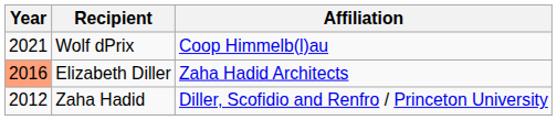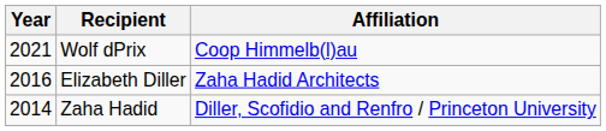 <table class="wikitable">
 <tr>
 <th>Year</th>
 <th>Recipient</th>
 <th>Affiliation</th>
 </tr>
 <tr>
 <td>2021</td>
 <td>Wolf dPrix</td>
 <td><a href='#'>Coop Himmelb(l)au</a></td>
 </tr>
 <tr>
-<td style="background: lightsalmon;">2016</td>
+<td>2016</td>
 <td>Elizabeth Diller</td>
 <td><a href='#'>Zaha Hadid Architects</a></td>
 </tr>
 <tr>
-<td>2012</td>
+<td>2014</td>
 <td>Zaha Hadid</td>
 <td><a href='#'>Diller, Scofidio and Renfro</a> / <a href='#'>Princeton University</a></td>
 </tr>
 <tr>
 </tr>
 </table>
